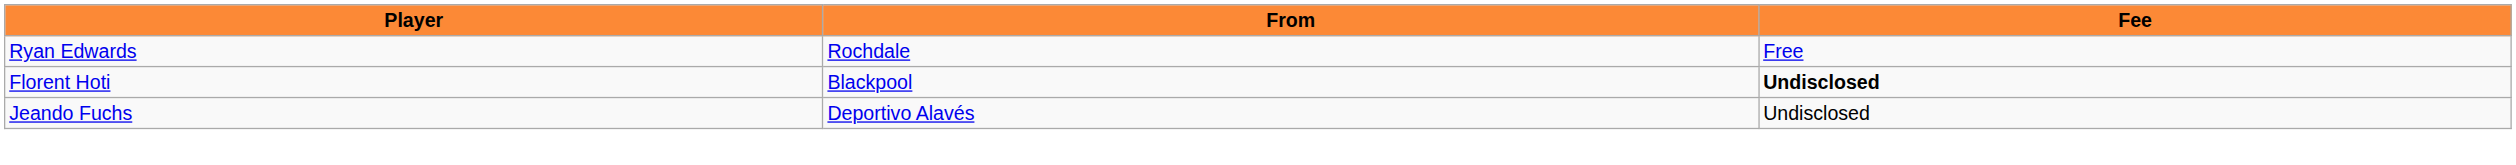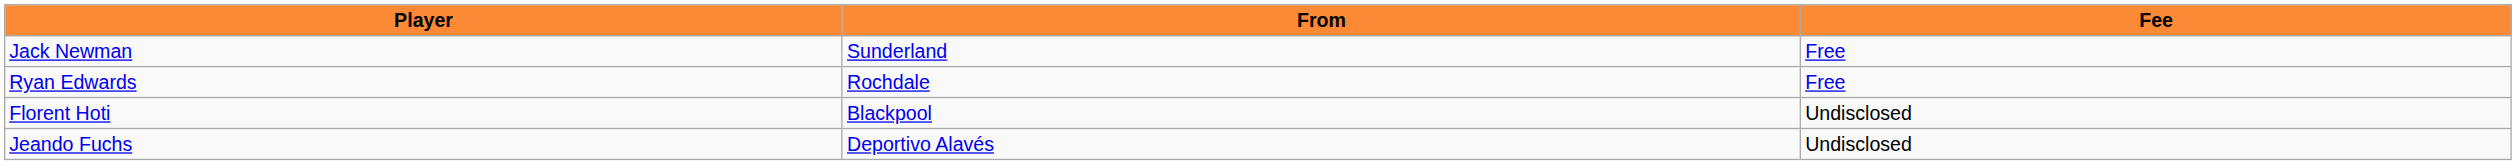 <table class="wikitable" style="text-align:left; font-size:95%;width:98%;">
 <tr>
 <th style="background:#FC8936; color:black;">Player</th>
 <th style="background:#FC8936; color:black;">From</th>
 <th style="background:#FC8936; color:black;">Fee</th>
+</tr>
+<tr>
+<td> <a href='#'>Jack Newman</a></td>
+<td> <a href='#'>Sunderland</a></td>
+<td><a href='#'>Free</a></td>
 </tr>
 <tr>
 <td> <a href='#'>Ryan Edwards</a></td>
 <td> <a href='#'> Rochdale</a></td>
 <td><a href='#'>Free</a></td>
 </tr>
 <tr>
 <td> <a href='#'>Florent Hoti</a></td>
 <td> <a href='#'>Blackpool</a></td>
-<td><strong>Undisclosed</strong></td>
+<td>Undisclosed</td>
 </tr>
 <tr>
 <td> <a href='#'>Jeando Fuchs</a></td>
 <td> <a href='#'>Deportivo Alavés</a></td>
 <td>Undisclosed</td>
 </tr>
 </table>
